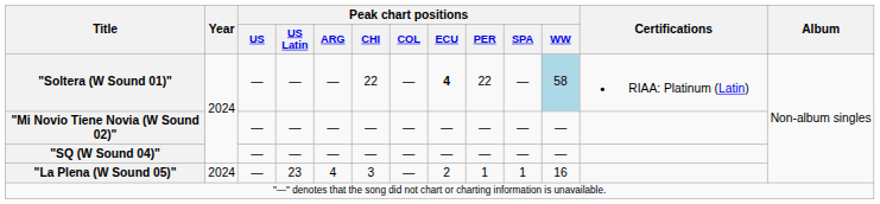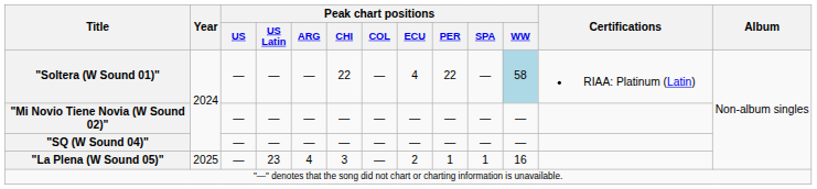 <table class="wikitable plainrowheaders" style="text-align:center;">
 <tr>
 <th scope="col" rowspan="2" style="width:16em;">Title</th>
 <th scope="col" rowspan="2">Year</th>
 <th scope="col" colspan="9">Peak chart positions</th>
 <th scope="col" rowspan="2" style="width:15em;">Certifications</th>
 <th scope="col" rowspan="2">Album</th>
 </tr>
 <tr>
 <th scope="col" style="width:3em;font-size:90%;"><a href='#'>US</a></th>
 <th scope="col" style="width:3em;font-size:90%;"><a href='#'>US Latin</a></th>
 <th scope="col" style="width:3em;font-size:90%;"><a href='#'>ARG</a></th>
 <th scope="col" style="width:3em;font-size:90%;"><a href='#'>CHI</a></th>
 <th scope="col" style="width:3em;font-size:90%;"><a href='#'>COL</a></th>
 <th scope="col" style="width:3em;font-size:90%;"><a href='#'>ECU</a></th>
 <th scope="col" style="width:3em;font-size:90%;"><a href='#'>PER</a></th>
 <th scope="col" style="width:3em;font-size:90%;"><a href='#'>SPA</a></th>
 <th scope="col" style="width:3em;font-size:90%;"><a href='#'>WW</a></th>
 </tr>
 <tr>
 <th scope="row">"Soltera (W Sound 01)" <br></th>
 <td rowspan="3">2024</td>
 <td>—</td>
 <td>—</td>
 <td>—</td>
 <td>22</td>
 <td>—</td>
-<td><strong>4</strong></td>
+<td>4</td>
 <td>22</td>
 <td>—</td>
 <td style="background: lightblue;">58</td>
 <td><br><ul><li>RIAA: Platinum <span>(<a href='#'>Latin</a>)</span></li></ul></td>
 <td rowspan="4">Non-album singles</td>
 </tr>
 <tr>
 <th scope="row">"Mi Novio Tiene Novia (W Sound 02)" <br> </th>
 <td>—</td>
 <td>—</td>
 <td>—</td>
 <td>—</td>
 <td>—</td>
 <td>—</td>
 <td>—</td>
 <td>—</td>
 <td>—</td>
 <td —></td>
 </tr>
 <tr>
 <th scope="row">"SQ (W Sound 04)" <br></th>
 <td>—</td>
 <td>—</td>
 <td>—</td>
 <td>—</td>
 <td>—</td>
 <td>—</td>
 <td>—</td>
 <td>—</td>
 <td>—</td>
 <td —></td>
 </tr>
 <tr>
 <th scope="row">"La Plena (W Sound 05)"<br></th>
-<td>2024</td>
+<td>2025</td>
 <td>—</td>
 <td>23</td>
 <td>4</td>
 <td>3</td>
 <td>—</td>
 <td>2</td>
 <td>1</td>
 <td>1</td>
 <td>16</td>
 <td —></td>
 </tr>
 <tr>
 <td colspan="13" style="font-size:80%;">"—" denotes that the song did not chart or charting information is unavailable.</td>
 </tr>
 </table>
